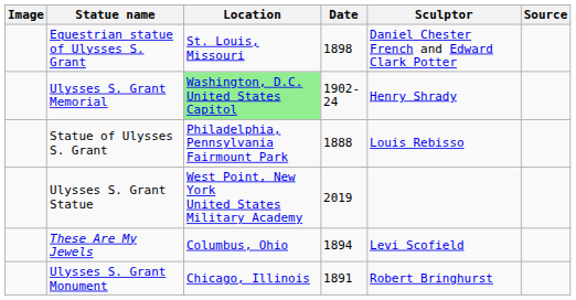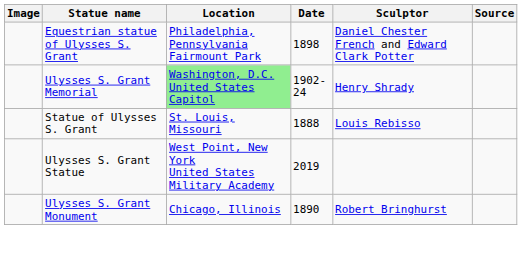 <table class="wikitable sortable">
 <tr>
 <th scope="col" class="unsortable">Image</th>
 <th scope="col">Statue name</th>
 <th scope="col">Location</th>
 <th scope="col">Date</th>
 <th scope="col">Sculptor</th>
 <th scope="col" class="unsortable">Source</th>
 </tr>
 <tr>
 <td></td>
 <td><a href='#'>Equestrian statue of Ulysses S. Grant</a></td>
-<td><a href='#'>St. Louis, Missouri</a></td>
+<td><a href='#'>Philadelphia, Pennsylvania</a><br><a href='#'>Fairmount Park</a></td>
 <td>1898</td>
 <td><a href='#'>Daniel Chester French</a> and <a href='#'>Edward Clark Potter</a></td>
 <td></td>
 </tr>
 <tr>
 <td></td>
 <td><a href='#'>Ulysses S. Grant Memorial</a></td>
 <td style="background: lightgreen;"><a href='#'>Washington, D.C.</a><br><a href='#'>United States Capitol</a></td>
 <td>1902-24</td>
 <td><a href='#'>Henry Shrady</a></td>
 <td></td>
 </tr>
 <tr>
 <td></td>
 <td>Statue of Ulysses S. Grant</td>
-<td><a href='#'>Philadelphia, Pennsylvania</a><br><a href='#'>Fairmount Park</a></td>
+<td><a href='#'>St. Louis, Missouri</a></td>
 <td>1888</td>
 <td><a href='#'>Louis Rebisso</a></td>
 <td></td>
 </tr>
 <tr>
 <td></td>
 <td>Ulysses S. Grant Statue</td>
 <td><a href='#'>West Point, New York</a><br><a href='#'>United States Military Academy</a></td>
 <td>2019</td>
 <td></td>
 <td><br></td>
 </tr>
 <tr>
 <td></td>
-<td><em><a href='#'>These Are My Jewels</a></em></td>
-<td><a href='#'>Columbus, Ohio</a></td>
-<td>1894</td>
-<td><a href='#'>Levi Scofield</a></td>
-<td></td>
-</tr>
-<tr>
-<td></td>
 <td><a href='#'>Ulysses S. Grant Monument</a></td>
 <td><a href='#'>Chicago, Illinois</a></td>
-<td>1891</td>
+<td>1890</td>
 <td><a href='#'>Robert Bringhurst</a></td>
 <td></td>
 </tr>
 </table>
